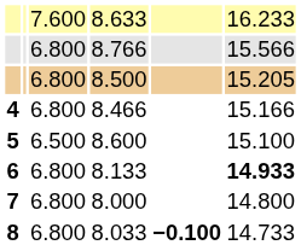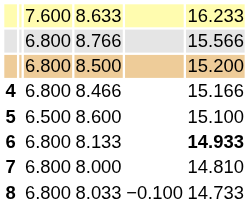 <table>
 <tr style="background:#fffcaf;">
 <th scope=row style="text-align:center"></th>
 <td style="text-align:left;"></td>
 <td>7.600</td>
 <td>8.633</td>
 <td></td>
 <td>16.233</td>
 </tr>
 <tr style="background:#e5e5e5;">
 <th scope=row style="text-align:center"></th>
 <td style="text-align:left;"></td>
 <td>6.800</td>
 <td>8.766</td>
 <td></td>
 <td>15.566</td>
 </tr>
 <tr style="background:#ec9;">
 <th scope=row style="text-align:center"></th>
 <td style="text-align:left;"></td>
 <td>6.800</td>
 <td>8.500</td>
 <td></td>
-<td>15.205</td>
+<td>15.200</td>
 </tr>
 <tr>
 <th scope=row style="text-align:center">4</th>
 <td style="text-align:left;"></td>
 <td>6.800</td>
 <td>8.466</td>
 <td></td>
 <td>15.166</td>
 </tr>
 <tr>
 <th scope=row style="text-align:center">5</th>
 <td style="text-align:left;"></td>
 <td>6.500</td>
 <td>8.600</td>
 <td></td>
 <td>15.100</td>
 </tr>
 <tr>
 <th scope=row style="text-align:center">6</th>
 <td style="text-align:left;"></td>
 <td>6.800</td>
 <td>8.133</td>
 <td></td>
 <td><strong>14.933</strong></td>
 </tr>
 <tr>
 <th scope=row style="text-align:center">7</th>
 <td style="text-align:left;"></td>
 <td>6.800</td>
 <td>8.000</td>
 <td></td>
-<td>14.800</td>
+<td>14.810</td>
 </tr>
 <tr>
 <th scope=row style="text-align:center">8</th>
 <td style="text-align:left;"></td>
 <td>6.800</td>
 <td>8.033</td>
-<td><strong>−0.100</strong></td>
+<td>−0.100</td>
 <td>14.733</td>
 </tr>
 </table>
